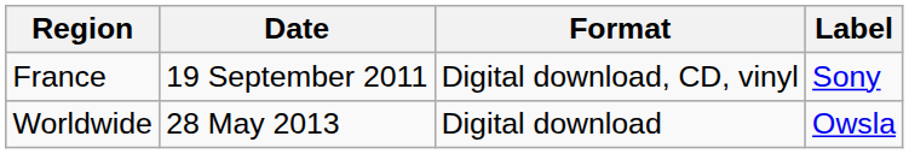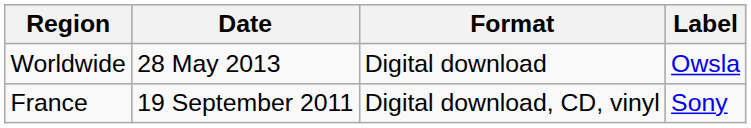 <table class="wikitable">
 <tr>
 <th scope="col">Region</th>
 <th scope="col">Date</th>
 <th scope="col">Format</th>
 <th scope="col">Label</th>
 </tr>
 <tr>
+<td>Worldwide</td>
+<td>28 May 2013</td>
+<td>Digital download</td>
+<td><a href='#'>Owsla</a></td>
+</tr>
+<tr>
 <td>France</td>
 <td>19 September 2011</td>
 <td>Digital download, CD, vinyl</td>
 <td><a href='#'>Sony</a></td>
 </tr>
-<tr>
-<td>Worldwide</td>
-<td>28 May 2013</td>
-<td>Digital download</td>
-<td><a href='#'>Owsla</a></td>
-</tr>
 </table>
